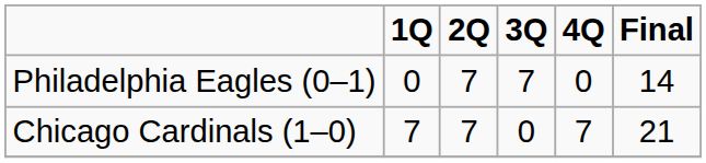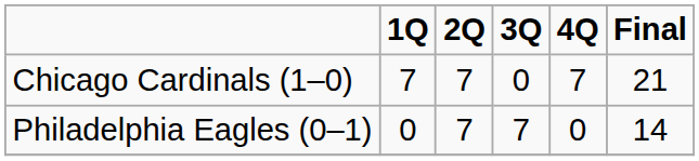 <table class="wikitable" 80%>
 <tr align=center>
 <td></td>
 <td><strong>1Q</strong></td>
 <td><strong>2Q</strong></td>
 <td><strong>3Q</strong></td>
 <td><strong>4Q</strong></td>
 <td><strong>Final</strong></td>
 </tr>
 <tr align=center>
+<td – align=left>Chicago Cardinals (1–0)</td>
+<td>7</td>
+<td>7</td>
+<td>0</td>
+<td>7</td>
+<td>21</td>
+</tr>
+<tr align=center>
 <td – align=left>Philadelphia Eagles (0–1)</td>
 <td>0</td>
 <td>7</td>
 <td>7</td>
 <td>0</td>
 <td>14</td>
 </tr>
 <tr align=center>
-<td – align=left>Chicago Cardinals (1–0)</td>
-<td>7</td>
-<td>7</td>
-<td>0</td>
-<td>7</td>
-<td>21</td>
-</tr>
-<tr align=center>
 </tr>
 </table>
